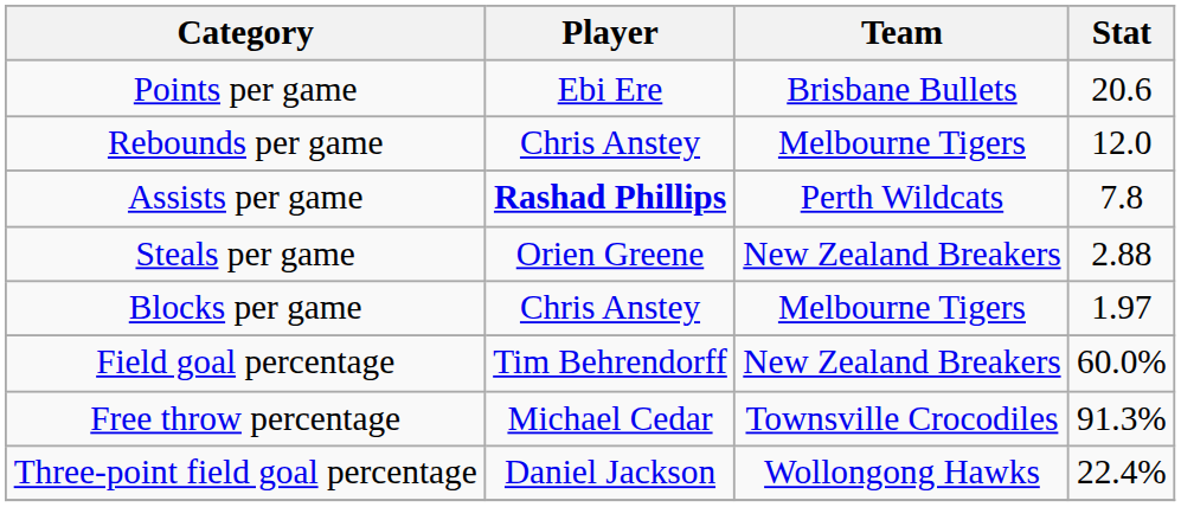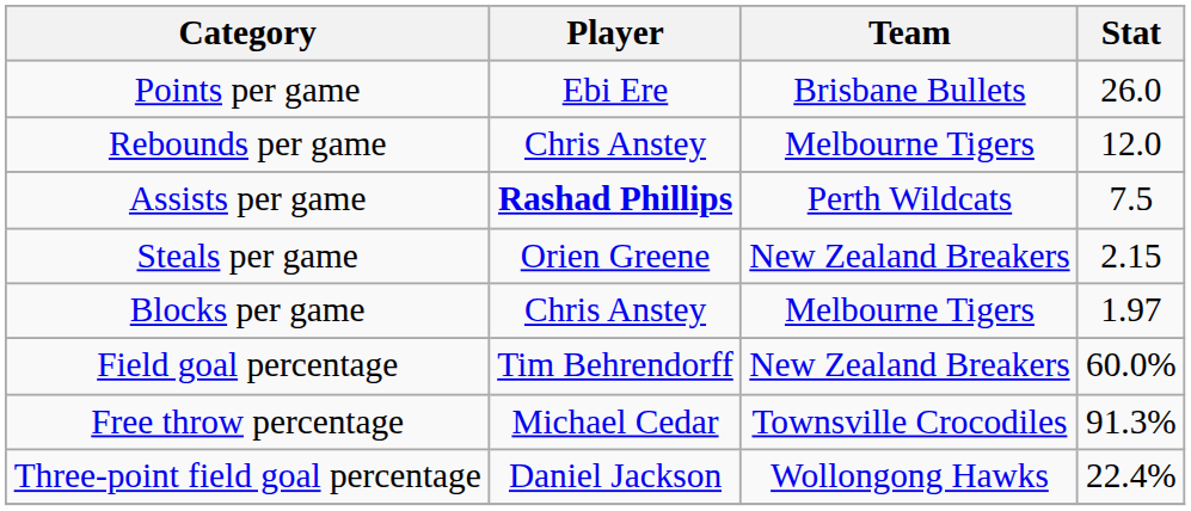 <table class="wikitable" style="text-align:center">
 <tr>
 <th>Category</th>
 <th>Player</th>
 <th>Team</th>
 <th>Stat</th>
 </tr>
 <tr>
 <td><a href='#'>Points</a> per game</td>
 <td><a href='#'>Ebi Ere</a></td>
 <td><a href='#'>Brisbane Bullets</a></td>
-<td>20.6</td>
+<td>26.0</td>
 </tr>
 <tr>
 <td><a href='#'>Rebounds</a> per game</td>
 <td><a href='#'>Chris Anstey</a></td>
 <td><a href='#'>Melbourne Tigers</a></td>
 <td>12.0</td>
 </tr>
 <tr>
 <td><a href='#'>Assists</a> per game</td>
 <td><strong><a href='#'>Rashad Phillips</a></strong></td>
 <td><a href='#'>Perth Wildcats</a></td>
-<td>7.8</td>
+<td>7.5</td>
 </tr>
 <tr>
 <td><a href='#'>Steals</a> per game</td>
 <td><a href='#'>Orien Greene</a></td>
 <td><a href='#'>New Zealand Breakers</a></td>
-<td>2.88</td>
+<td>2.15</td>
 </tr>
 <tr>
 <td><a href='#'>Blocks</a> per game</td>
 <td><a href='#'>Chris Anstey</a></td>
 <td><a href='#'>Melbourne Tigers</a></td>
 <td>1.97</td>
 </tr>
 <tr>
 <td><a href='#'>Field goal</a> percentage</td>
 <td><a href='#'>Tim Behrendorff</a></td>
 <td><a href='#'>New Zealand Breakers</a></td>
 <td>60.0%</td>
 </tr>
 <tr>
 <td><a href='#'>Free throw</a> percentage</td>
 <td><a href='#'>Michael Cedar</a></td>
 <td><a href='#'>Townsville Crocodiles</a></td>
 <td>91.3%</td>
 </tr>
 <tr>
 <td><a href='#'>Three-point field goal</a> percentage</td>
 <td><a href='#'>Daniel Jackson</a></td>
 <td><a href='#'>Wollongong Hawks</a></td>
 <td>22.4%</td>
 </tr>
 <tr>
 </tr>
 </table>
